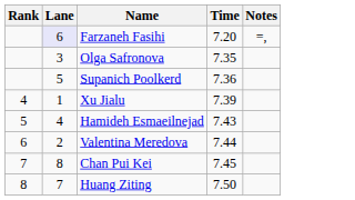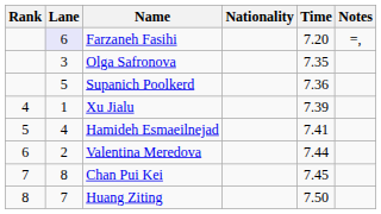 <table class="wikitable sortable" style="text-align:center">
 <tr>
 <th>Rank</th>
 <th>Lane</th>
 <th>Name</th>
+<th>Nationality</th>
 <th>Time</th>
 <th>Notes</th>
 </tr>
 <tr>
 <td></td>
 <td style="background: lavender;">6</td>
 <td align=left><a href='#'>Farzaneh Fasihi</a></td>
+<td align=left></td>
 <td>7.20</td>
 <td>=, </td>
 </tr>
 <tr>
 <td></td>
 <td>3</td>
 <td align=left><a href='#'>Olga Safronova</a></td>
+<td align=left></td>
 <td>7.35</td>
 <td></td>
 </tr>
 <tr>
 <td></td>
 <td>5</td>
 <td align=left><a href='#'>Supanich Poolkerd</a></td>
+<td align=left></td>
 <td>7.36</td>
 <td></td>
 </tr>
 <tr>
 <td>4</td>
 <td>1</td>
 <td align=left><a href='#'>Xu Jialu</a></td>
+<td align=left></td>
 <td>7.39</td>
 <td></td>
 </tr>
 <tr>
 <td>5</td>
 <td>4</td>
 <td align=left><a href='#'>Hamideh Esmaeilnejad</a></td>
-<td>7.43</td>
+<td align=left></td>
+<td>7.41</td>
 <td></td>
 </tr>
 <tr>
 <td>6</td>
 <td>2</td>
 <td align=left><a href='#'>Valentina Meredova</a></td>
+<td align=left></td>
 <td>7.44</td>
 <td></td>
 </tr>
 <tr>
 <td>7</td>
 <td>8</td>
 <td align=left><a href='#'>Chan Pui Kei</a></td>
+<td align=left></td>
 <td>7.45</td>
 <td></td>
 </tr>
 <tr>
 <td>8</td>
 <td>7</td>
 <td align=left><a href='#'>Huang Ziting</a></td>
+<td align=left></td>
 <td>7.50</td>
 <td></td>
 </tr>
 </table>
